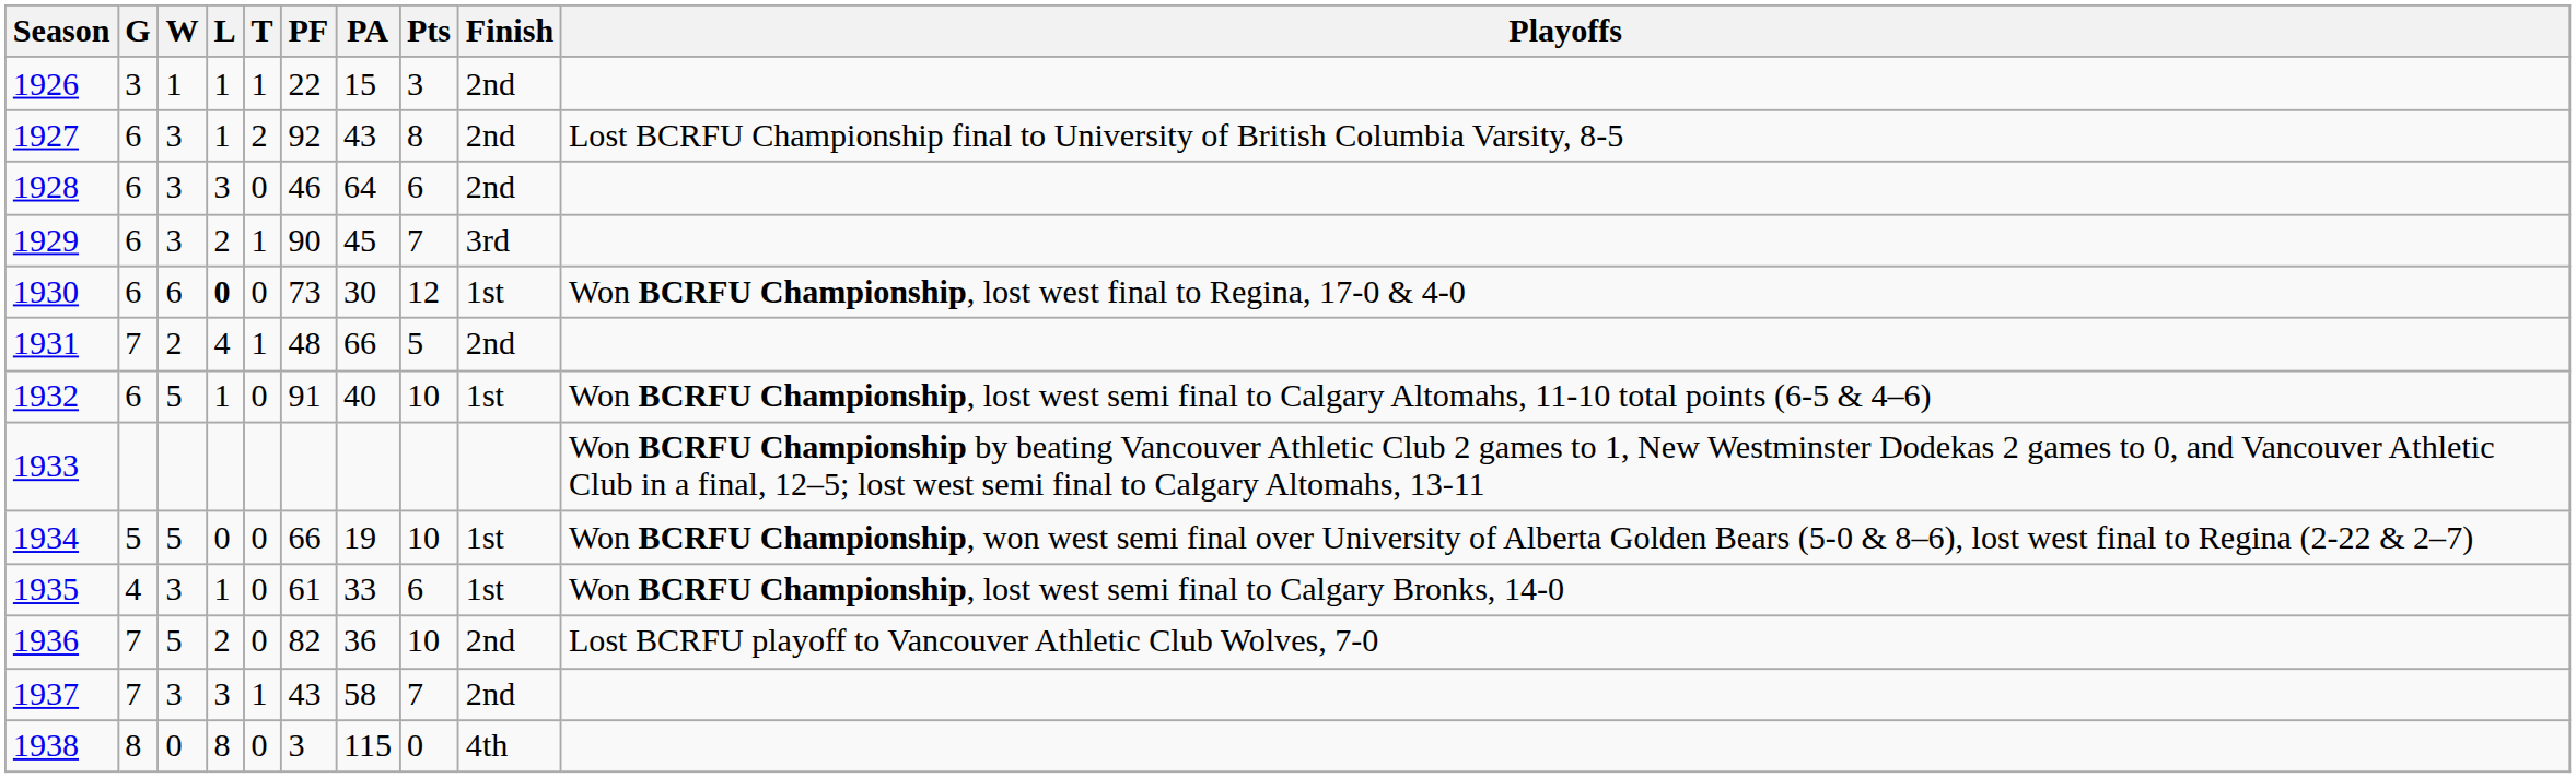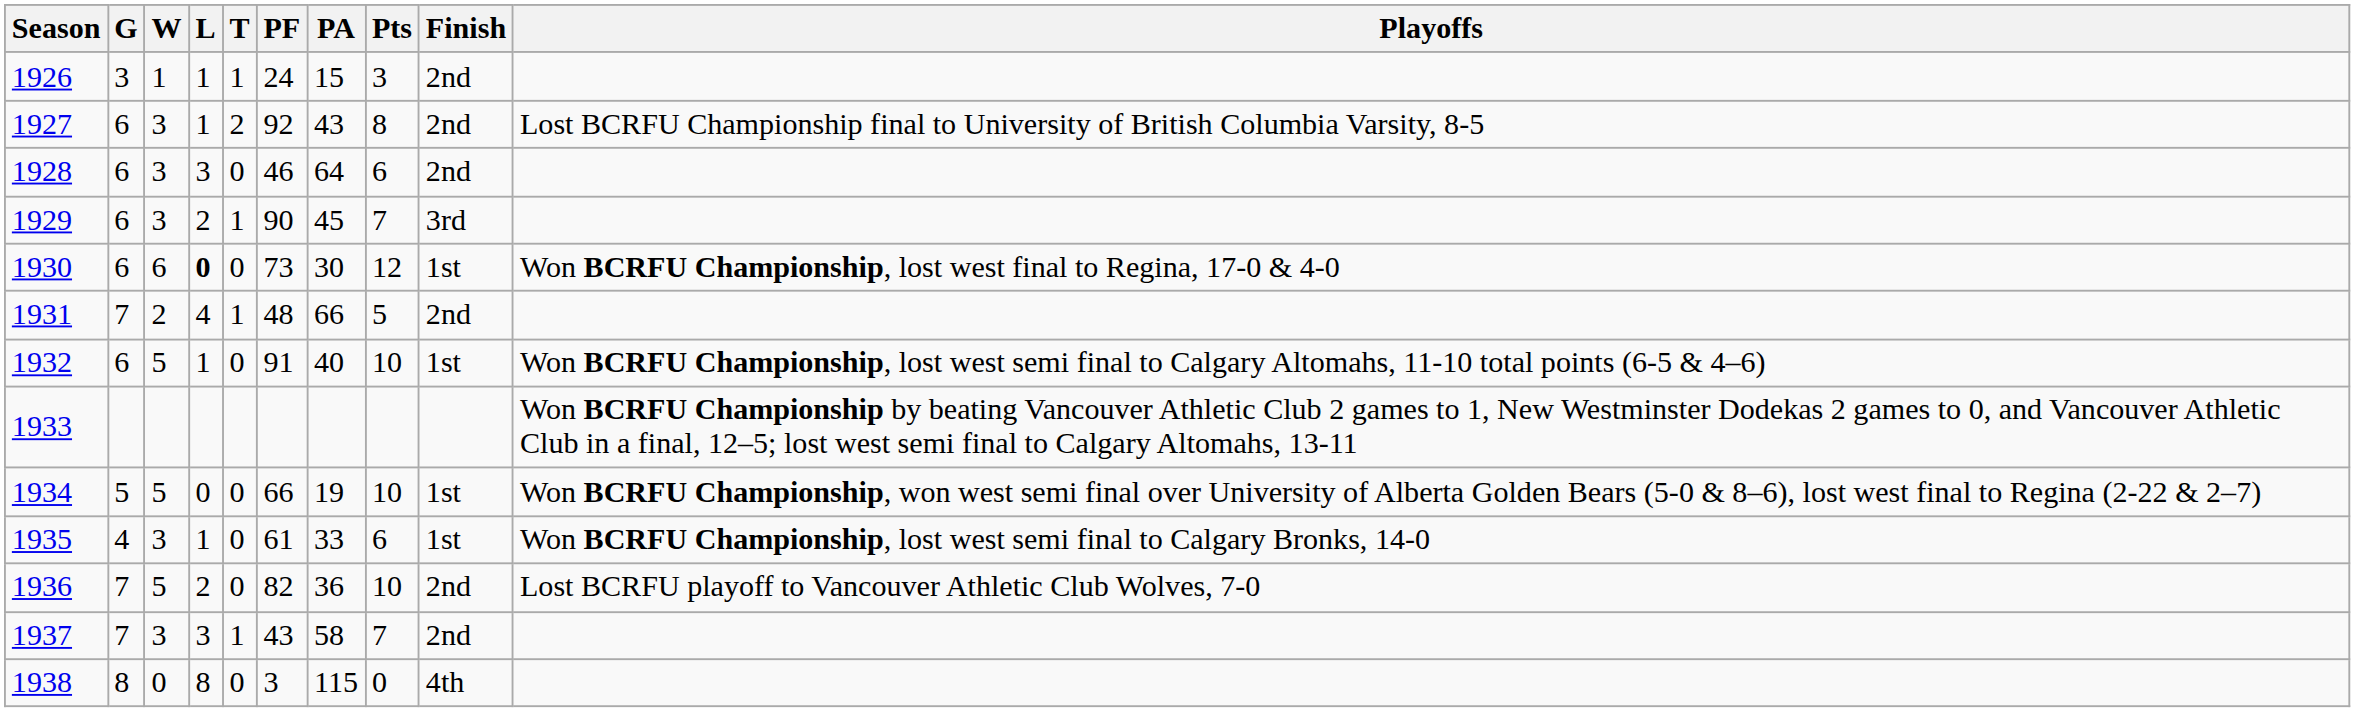 <table class="wikitable">
 <tr>
 <th>Season</th>
 <th>G</th>
 <th>W</th>
 <th>L</th>
 <th>T</th>
 <th>PF</th>
 <th>PA</th>
 <th>Pts</th>
 <th>Finish</th>
 <th>Playoffs</th>
 </tr>
 <tr>
 <td><a href='#'>1926</a></td>
 <td>3</td>
 <td>1</td>
 <td>1</td>
 <td>1</td>
-<td>22</td>
+<td>24</td>
 <td>15</td>
 <td>3</td>
 <td>2nd</td>
 <td></td>
 </tr>
 <tr>
 <td><a href='#'>1927</a></td>
 <td>6</td>
 <td>3</td>
 <td>1</td>
 <td>2</td>
 <td>92</td>
 <td>43</td>
 <td>8</td>
 <td>2nd</td>
 <td>Lost BCRFU Championship final to University of British Columbia Varsity, 8-5</td>
 </tr>
 <tr>
 <td><a href='#'>1928</a></td>
 <td>6</td>
 <td>3</td>
 <td>3</td>
 <td>0</td>
 <td>46</td>
 <td>64</td>
 <td>6</td>
 <td>2nd</td>
 <td></td>
 </tr>
 <tr>
 <td><a href='#'>1929</a></td>
 <td>6</td>
 <td>3</td>
 <td>2</td>
 <td>1</td>
 <td>90</td>
 <td>45</td>
 <td>7</td>
 <td>3rd</td>
 <td></td>
 </tr>
 <tr>
 <td><a href='#'>1930</a></td>
 <td>6</td>
 <td>6</td>
 <td><strong>0</strong></td>
 <td>0</td>
 <td>73</td>
 <td>30</td>
 <td>12</td>
 <td>1st</td>
 <td>Won <strong>BCRFU Championship</strong>, lost west final to Regina, 17-0 & 4-0</td>
 </tr>
 <tr>
 <td><a href='#'>1931</a></td>
 <td>7</td>
 <td>2</td>
 <td>4</td>
 <td>1</td>
 <td>48</td>
 <td>66</td>
 <td>5</td>
 <td>2nd</td>
 <td></td>
 </tr>
 <tr>
 <td><a href='#'>1932</a></td>
 <td>6</td>
 <td>5</td>
 <td>1</td>
 <td>0</td>
 <td>91</td>
 <td>40</td>
 <td>10</td>
 <td>1st</td>
 <td>Won <strong>BCRFU Championship</strong>, lost west semi final to Calgary Altomahs, 11-10 total points (6-5 & 4–6)</td>
 </tr>
 <tr>
 <td><a href='#'>1933</a></td>
 <td></td>
 <td></td>
 <td></td>
 <td></td>
 <td></td>
 <td></td>
 <td></td>
 <td></td>
 <td>Won <strong>BCRFU Championship</strong> by beating Vancouver Athletic Club 2 games to 1, New Westminster Dodekas 2 games to 0, and Vancouver Athletic Club in a final, 12–5; lost west semi final to Calgary Altomahs, 13-11</td>
 </tr>
 <tr>
 <td><a href='#'>1934</a></td>
 <td>5</td>
 <td>5</td>
 <td>0</td>
 <td>0</td>
 <td>66</td>
 <td>19</td>
 <td>10</td>
 <td>1st</td>
 <td>Won <strong>BCRFU Championship</strong>, won west semi final over University of Alberta Golden Bears (5-0 & 8–6), lost west final to Regina (2-22 & 2–7)</td>
 </tr>
 <tr>
 <td><a href='#'>1935</a></td>
 <td>4</td>
 <td>3</td>
 <td>1</td>
 <td>0</td>
 <td>61</td>
 <td>33</td>
 <td>6</td>
 <td>1st</td>
 <td>Won <strong>BCRFU Championship</strong>, lost west semi final to Calgary Bronks, 14-0</td>
 </tr>
 <tr>
 <td><a href='#'>1936</a></td>
 <td>7</td>
 <td>5</td>
 <td>2</td>
 <td>0</td>
 <td>82</td>
 <td>36</td>
 <td>10</td>
 <td>2nd</td>
 <td>Lost BCRFU playoff to Vancouver Athletic Club Wolves, 7-0</td>
 </tr>
 <tr>
 <td><a href='#'>1937</a></td>
 <td>7</td>
 <td>3</td>
 <td>3</td>
 <td>1</td>
 <td>43</td>
 <td>58</td>
 <td>7</td>
 <td>2nd</td>
 <td></td>
 </tr>
 <tr>
 <td><a href='#'>1938</a></td>
 <td>8</td>
 <td>0</td>
 <td>8</td>
 <td>0</td>
 <td>3</td>
 <td>115</td>
 <td>0</td>
 <td>4th</td>
 <td></td>
 </tr>
 </table>
